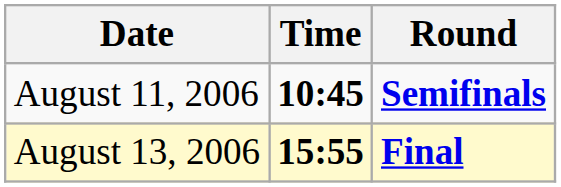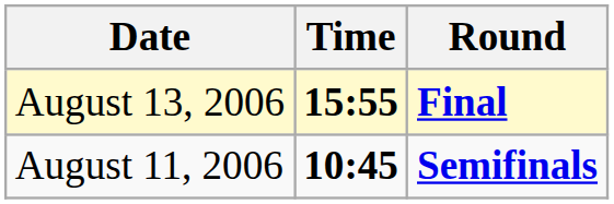 <table class="wikitable">
 <tr>
 <th>Date</th>
 <th>Time</th>
 <th>Round</th>
 </tr>
+<tr style=background:lemonchiffon>
+<td>August 13, 2006</td>
+<td><strong>15:55</strong></td>
+<td><strong><a href='#'>Final</a></strong></td>
+</tr>
 <tr>
 <td>August 11, 2006</td>
 <td><strong>10:45</strong></td>
 <td><strong><a href='#'>Semifinals</a></strong></td>
 </tr>
-<tr style=background:lemonchiffon>
-<td>August 13, 2006</td>
-<td><strong>15:55</strong></td>
-<td><strong><a href='#'>Final</a></strong></td>
-</tr>
 </table>
